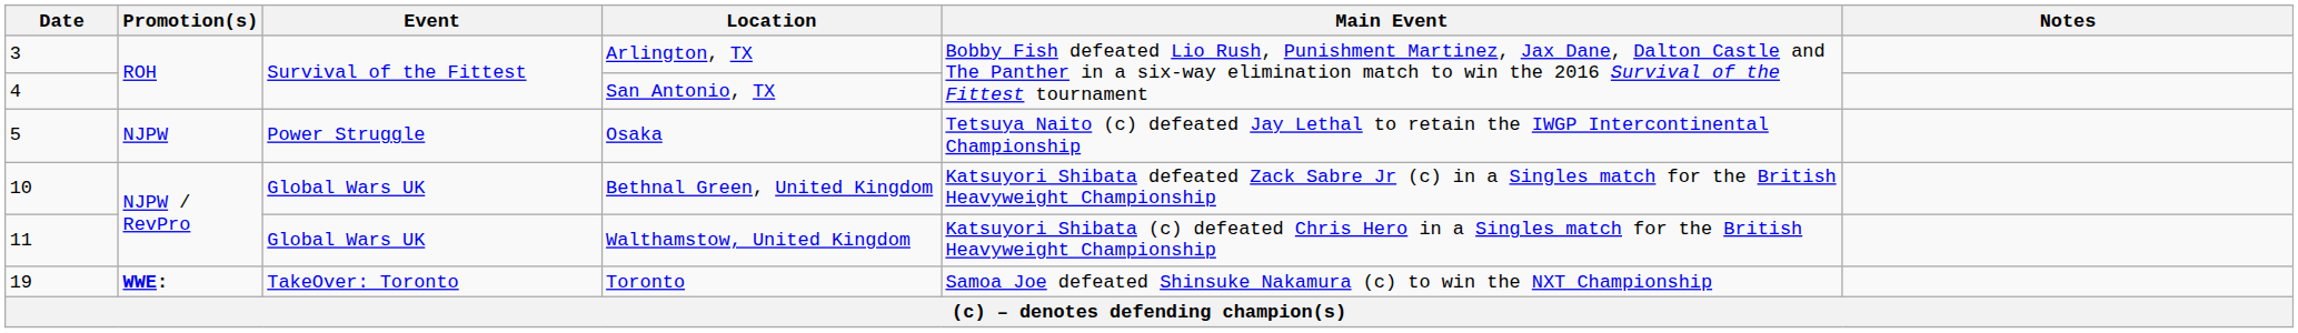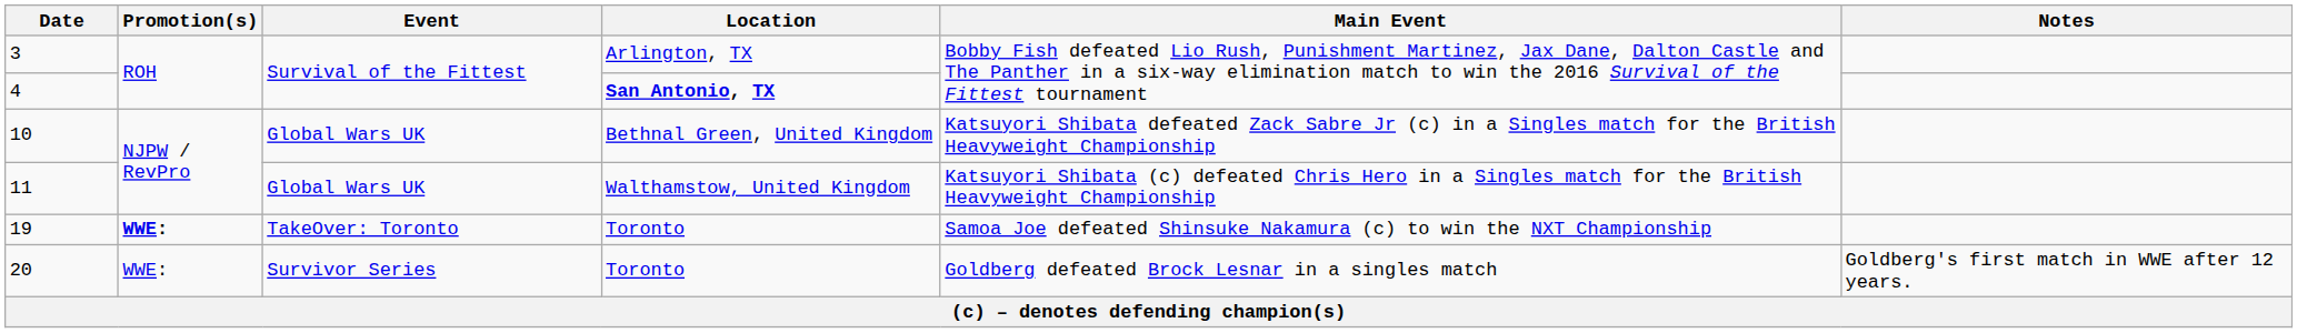 <table class="wikitable" style="width:100%;">
 <tr>
 <th width=5%>Date</th>
 <th width=5%>Promotion(s)</th>
 <th width=15%>Event</th>
 <th width=15%>Location</th>
 <th width=40%>Main Event</th>
 <th width=20%>Notes</th>
 </tr>
 <tr>
 <td>3</td>
 <td rowspan=2><a href='#'>ROH</a></td>
 <td rowspan=2><a href='#'>Survival of the Fittest</a></td>
 <td><a href='#'>Arlington</a>, <a href='#'>TX</a></td>
 <td rowspan=2><a href='#'>Bobby Fish</a> defeated <a href='#'>Lio Rush</a>, <a href='#'>Punishment Martinez</a>, <a href='#'>Jax Dane</a>, <a href='#'>Dalton Castle</a> and <a href='#'>The Panther</a> in a six-way elimination match to win the 2016 <em><a href='#'>Survival of the Fittest</a></em> tournament</td>
 <td></td>
 </tr>
 <tr>
 <td>4</td>
-<td><a href='#'>San Antonio</a>, <a href='#'>TX</a></td>
-<td></td>
-</tr>
-<tr>
-<td>5</td>
-<td><a href='#'>NJPW</a></td>
-<td><a href='#'>Power Struggle</a></td>
-<td><a href='#'>Osaka</a></td>
-<td><a href='#'>Tetsuya Naito</a> (c) defeated <a href='#'>Jay Lethal</a> to retain the <a href='#'>IWGP Intercontinental Championship</a></td>
+<td><strong><a href='#'>San Antonio</a>, <a href='#'>TX</a></strong></td>
 <td></td>
 </tr>
 <tr>
 <td>10</td>
 <td rowspan=2><a href='#'>NJPW</a> / <a href='#'>RevPro</a></td>
 <td><a href='#'>Global Wars UK</a></td>
 <td><a href='#'>Bethnal Green</a>, <a href='#'>United Kingdom</a></td>
 <td><a href='#'>Katsuyori Shibata</a> defeated <a href='#'>Zack Sabre Jr</a> (c) in a <a href='#'>Singles match</a> for the <a href='#'>British Heavyweight Championship</a></td>
 <td></td>
 </tr>
 <tr>
 <td>11</td>
 <td><a href='#'>Global Wars UK</a></td>
 <td><a href='#'>Walthamstow, United Kingdom</a></td>
 <td><a href='#'>Katsuyori Shibata</a> (c) defeated <a href='#'>Chris Hero</a> in a <a href='#'>Singles match</a> for the <a href='#'>British Heavyweight Championship</a></td>
 <td></td>
 </tr>
 <tr>
 <td>19</td>
 <td><strong><a href='#'>WWE</a>:<br></strong></td>
 <td><a href='#'>TakeOver: Toronto</a></td>
 <td><a href='#'>Toronto</a></td>
 <td><a href='#'>Samoa Joe</a> defeated <a href='#'>Shinsuke Nakamura</a> (c) to win the <a href='#'>NXT Championship</a></td>
 <td></td>
 </tr>
 <tr>
+<td>20</td>
+<td><a href='#'>WWE</a>:<br></td>
+<td><a href='#'>Survivor Series</a></td>
+<td><a href='#'>Toronto</a></td>
+<td><a href='#'>Goldberg</a> defeated <a href='#'>Brock Lesnar</a> in a singles match</td>
+<td>Goldberg's first match in WWE after 12 years.</td>
+</tr>
+<tr>
 <th colspan="6">(c) – denotes defending champion(s)</th>
 </tr>
 </table>
